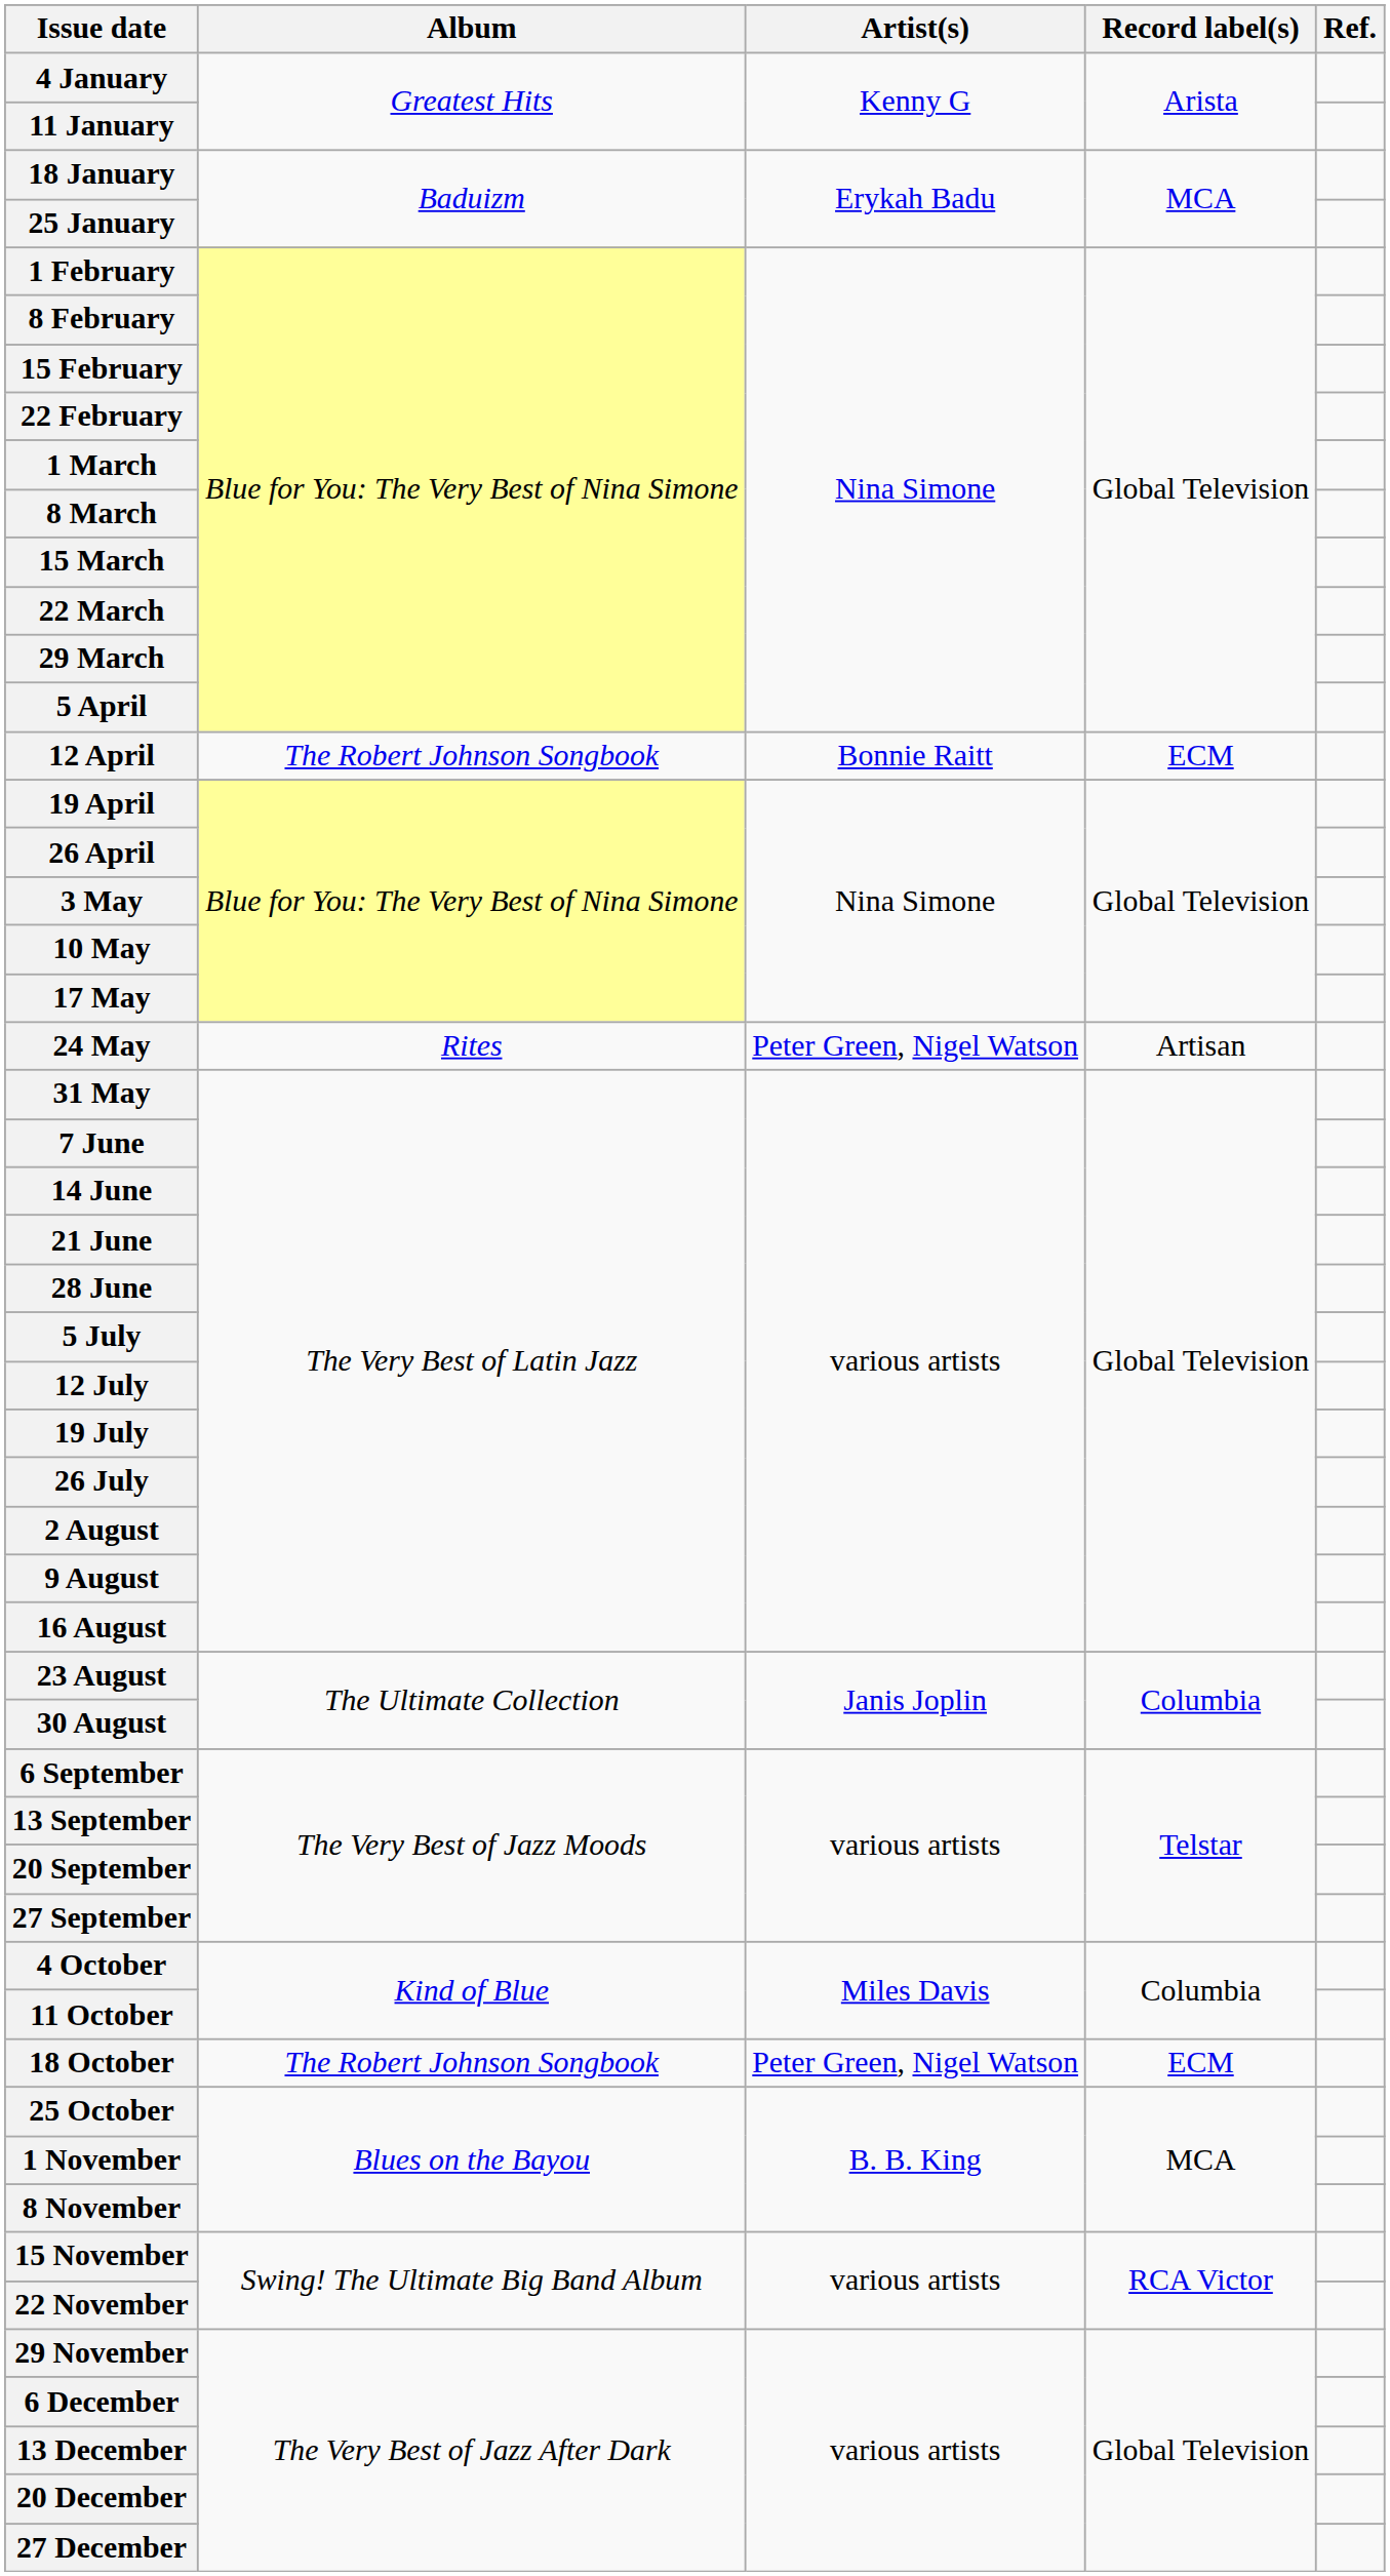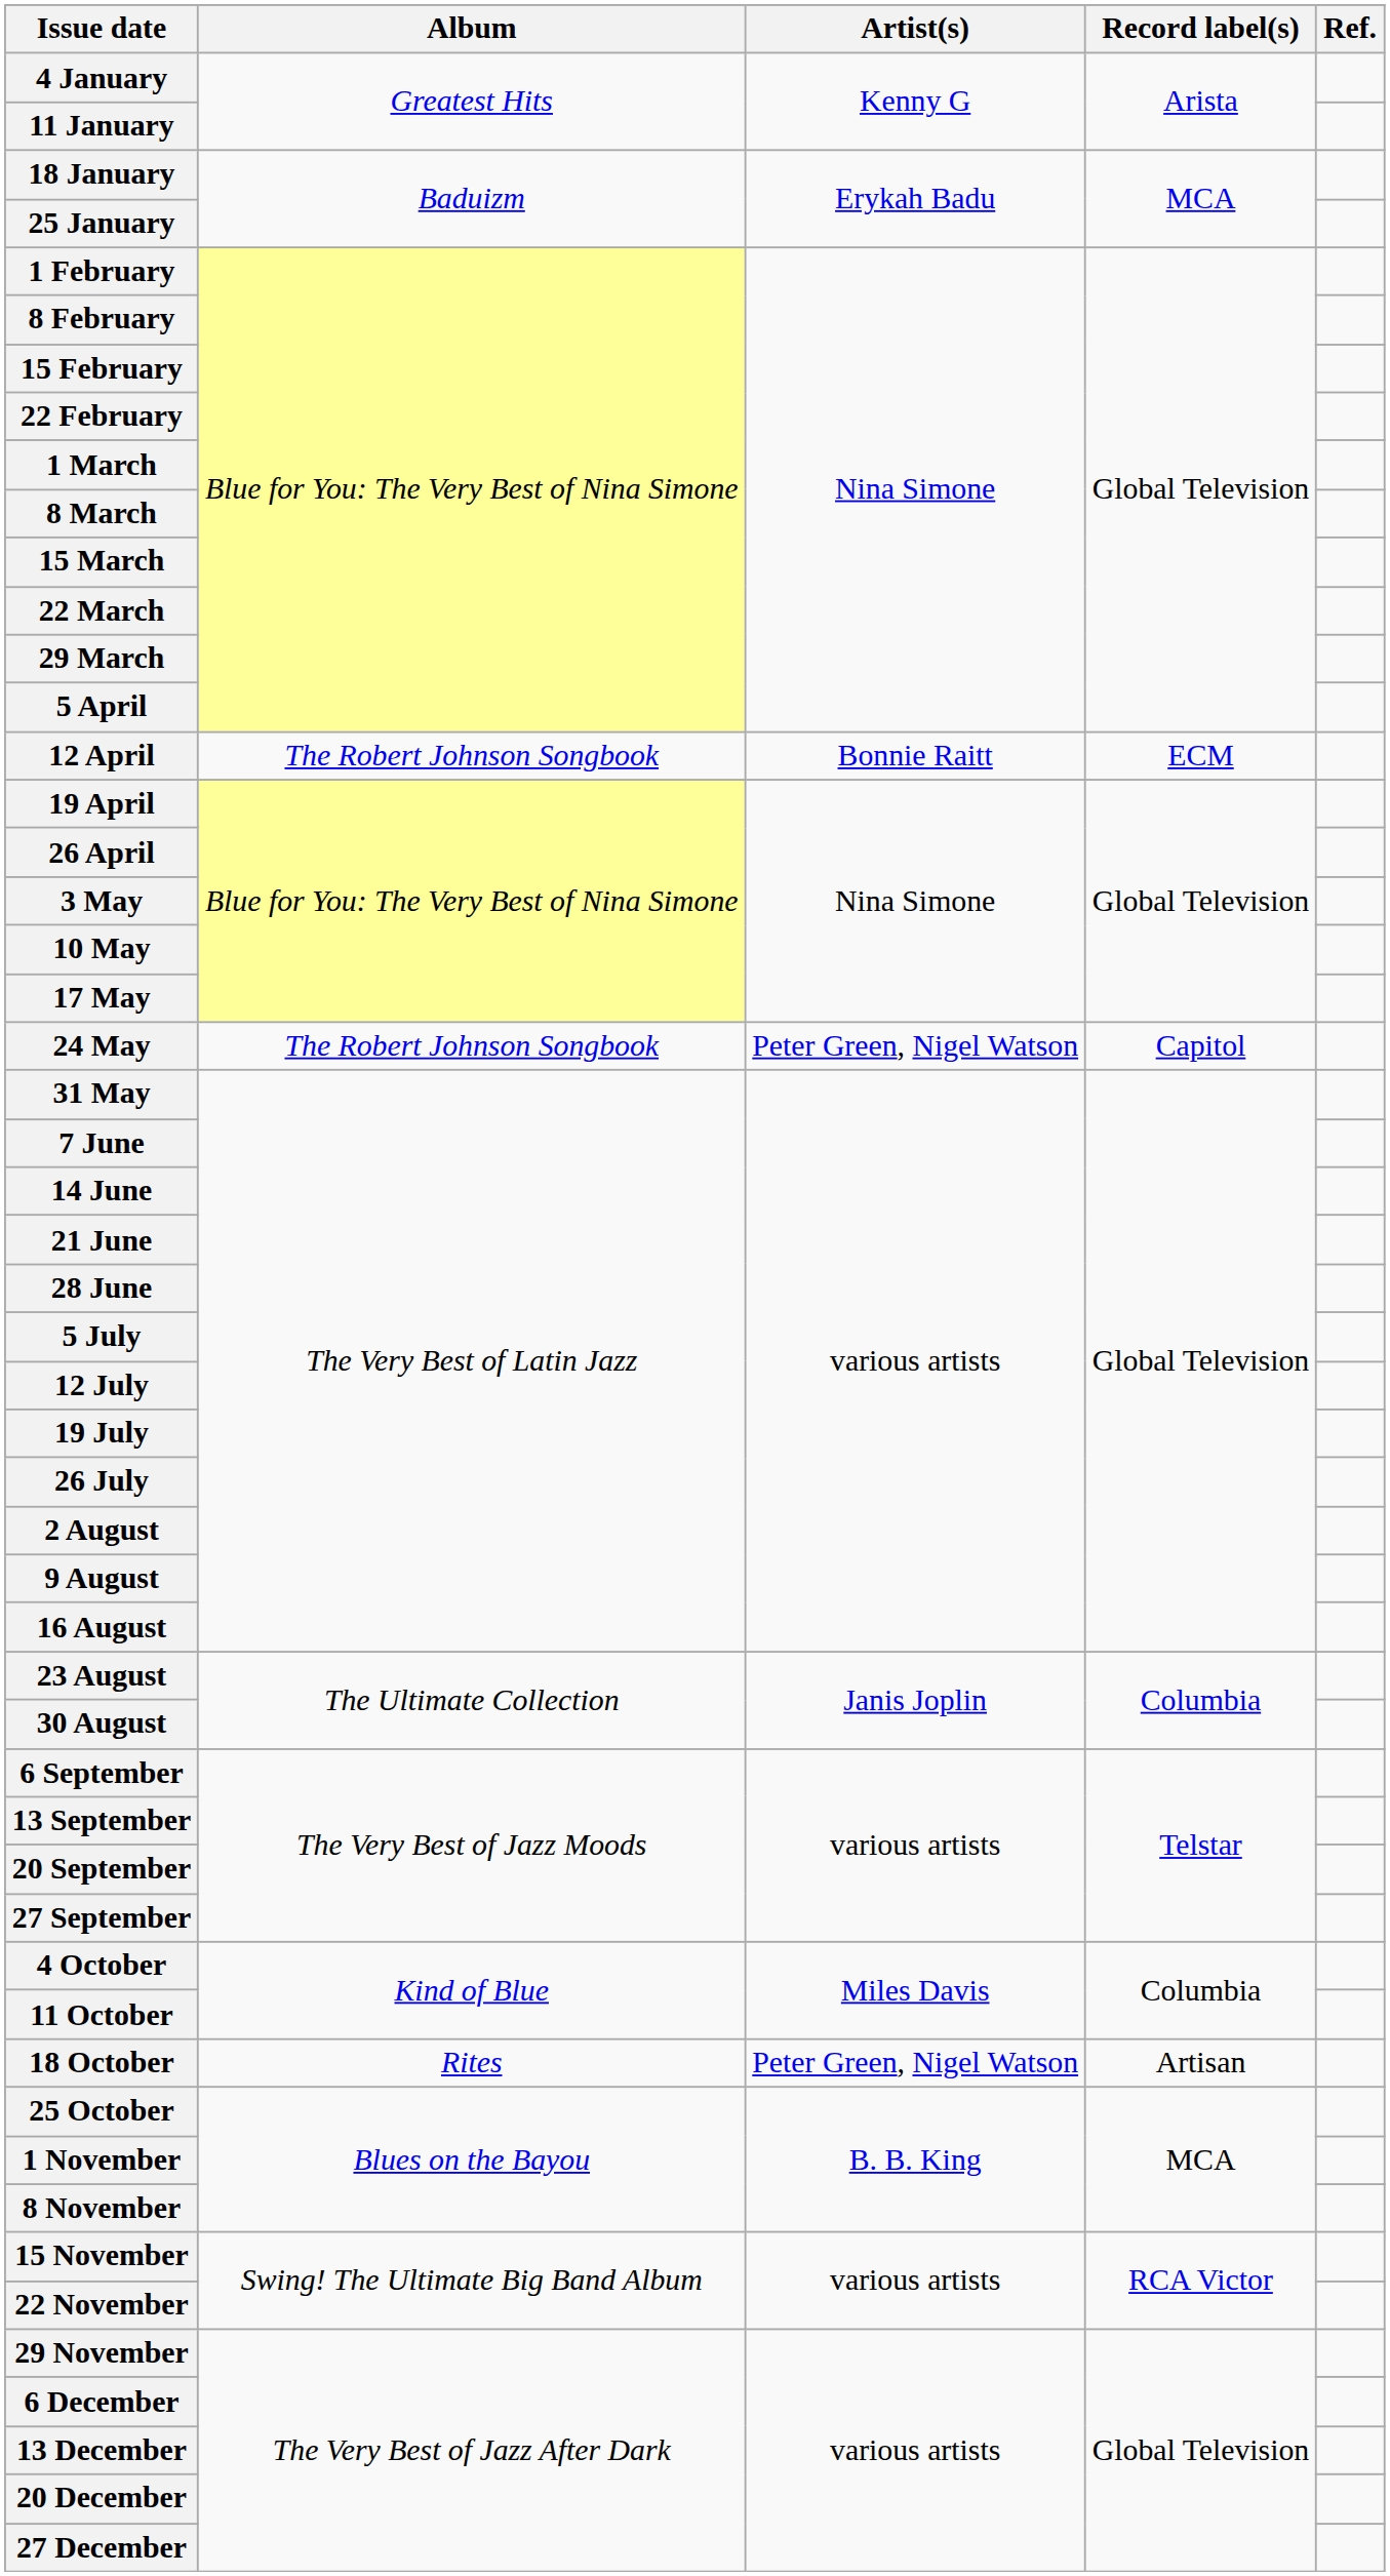 <table class="wikitable plainrowheaders" style="text-align:center">
 <tr>
 <th scope="col">Issue date</th>
 <th scope="col">Album</th>
 <th scope="col">Artist(s)</th>
 <th scope="col">Record label(s)</th>
 <th scope="col">Ref.</th>
 </tr>
 <tr>
 <th scope="row">4 January</th>
 <td rowspan="2"><em><a href='#'>Greatest Hits</a></em></td>
 <td rowspan="2"><a href='#'>Kenny G</a></td>
 <td rowspan="2"><a href='#'>Arista</a></td>
 <td></td>
 </tr>
 <tr>
 <th scope="row">11 January</th>
 <td></td>
 </tr>
 <tr>
 <th scope="row">18 January</th>
 <td rowspan="2"><em><a href='#'>Baduizm</a></em></td>
 <td rowspan="2"><a href='#'>Erykah Badu</a></td>
 <td rowspan="2"><a href='#'>MCA</a></td>
 <td></td>
 </tr>
 <tr>
 <th scope="row">25 January</th>
 <td></td>
 </tr>
 <tr>
 <th scope="row">1 February</th>
 <td rowspan="10" style="background-color:#FFFF99"><em>Blue for You: The Very Best of Nina Simone</em> </td>
 <td rowspan="10"><a href='#'>Nina Simone</a></td>
 <td rowspan="10">Global Television</td>
 <td></td>
 </tr>
 <tr>
 <th scope="row">8 February</th>
 <td></td>
 </tr>
 <tr>
 <th scope="row">15 February</th>
 <td></td>
 </tr>
 <tr>
 <th scope="row">22 February</th>
 <td></td>
 </tr>
 <tr>
 <th scope="row">1 March</th>
 <td></td>
 </tr>
 <tr>
 <th scope="row">8 March</th>
 <td></td>
 </tr>
 <tr>
 <th scope="row">15 March</th>
 <td></td>
 </tr>
 <tr>
 <th scope="row">22 March</th>
 <td></td>
 </tr>
 <tr>
 <th scope="row">29 March</th>
 <td></td>
 </tr>
 <tr>
 <th scope="row">5 April</th>
 <td></td>
 </tr>
 <tr>
 <th scope="row">12 April</th>
 <td><em><a href='#'>The Robert Johnson Songbook</a></em></td>
 <td><a href='#'>Bonnie Raitt</a></td>
 <td><a href='#'>ECM</a></td>
 <td></td>
 </tr>
 <tr>
 <th scope="row">19 April</th>
 <td rowspan="5" style="background-color:#FFFF99"><em>Blue for You: The Very Best of Nina Simone</em> </td>
 <td rowspan="5">Nina Simone</td>
 <td rowspan="5">Global Television</td>
 <td></td>
 </tr>
 <tr>
 <th scope="row">26 April</th>
 <td></td>
 </tr>
 <tr>
 <th scope="row">3 May</th>
 <td></td>
 </tr>
 <tr>
 <th scope="row">10 May</th>
 <td></td>
 </tr>
 <tr>
 <th scope="row">17 May</th>
 <td></td>
 </tr>
 <tr>
 <th scope="row">24 May</th>
-<td><em><a href='#'>Rites</a></em></td>
+<td><em><a href='#'>The Robert Johnson Songbook</a></em></td>
 <td><a href='#'>Peter Green</a>, <a href='#'>Nigel Watson</a></td>
-<td>Artisan</td>
+<td><a href='#'>Capitol</a></td>
 <td></td>
 </tr>
 <tr>
 <th scope="row">31 May</th>
 <td rowspan="12"><em>The Very Best of Latin Jazz</em></td>
 <td rowspan="12">various artists</td>
 <td rowspan="12">Global Television</td>
 <td></td>
 </tr>
 <tr>
 <th scope="row">7 June</th>
 <td></td>
 </tr>
 <tr>
 <th scope="row">14 June</th>
 <td></td>
 </tr>
 <tr>
 <th scope="row">21 June</th>
 <td></td>
 </tr>
 <tr>
 <th scope="row">28 June</th>
 <td></td>
 </tr>
 <tr>
 <th scope="row">5 July</th>
 <td></td>
 </tr>
 <tr>
 <th scope="row">12 July</th>
 <td></td>
 </tr>
 <tr>
 <th scope="row">19 July</th>
 <td></td>
 </tr>
 <tr>
 <th scope="row">26 July</th>
 <td></td>
 </tr>
 <tr>
 <th scope="row">2 August</th>
 <td></td>
 </tr>
 <tr>
 <th scope="row">9 August</th>
 <td></td>
 </tr>
 <tr>
 <th scope="row">16 August</th>
 <td></td>
 </tr>
 <tr>
 <th scope="row">23 August</th>
 <td rowspan="2"><em>The Ultimate Collection</em></td>
 <td rowspan="2"><a href='#'>Janis Joplin</a></td>
 <td rowspan="2"><a href='#'>Columbia</a></td>
 <td></td>
 </tr>
 <tr>
 <th scope="row">30 August</th>
 <td></td>
 </tr>
 <tr>
 <th scope="row">6 September</th>
 <td rowspan="4"><em>The Very Best of Jazz Moods</em></td>
 <td rowspan="4">various artists</td>
 <td rowspan="4"><a href='#'>Telstar</a></td>
 <td></td>
 </tr>
 <tr>
 <th scope="row">13 September</th>
 <td></td>
 </tr>
 <tr>
 <th scope="row">20 September</th>
 <td></td>
 </tr>
 <tr>
 <th scope="row">27 September</th>
 <td></td>
 </tr>
 <tr>
 <th scope="row">4 October</th>
 <td rowspan="2"><em><a href='#'>Kind of Blue</a></em></td>
 <td rowspan="2"><a href='#'>Miles Davis</a></td>
 <td rowspan="2">Columbia</td>
 <td></td>
 </tr>
 <tr>
 <th scope="row">11 October</th>
 <td></td>
 </tr>
 <tr>
 <th scope="row">18 October</th>
-<td><em><a href='#'>The Robert Johnson Songbook</a></em></td>
+<td><em><a href='#'>Rites</a></em></td>
 <td><a href='#'>Peter Green</a>, <a href='#'>Nigel Watson</a></td>
-<td><a href='#'>ECM</a></td>
+<td>Artisan</td>
 <td></td>
 </tr>
 <tr>
 <th scope="row">25 October</th>
 <td rowspan="3"><em><a href='#'>Blues on the Bayou</a></em></td>
 <td rowspan="3"><a href='#'>B. B. King</a></td>
 <td rowspan="3">MCA</td>
 <td></td>
 </tr>
 <tr>
 <th scope="row">1 November</th>
 <td></td>
 </tr>
 <tr>
 <th scope="row">8 November</th>
 <td></td>
 </tr>
 <tr>
 <th scope="row">15 November</th>
 <td rowspan="2"><em>Swing! The Ultimate Big Band Album</em></td>
 <td rowspan="2">various artists</td>
 <td rowspan="2"><a href='#'>RCA Victor</a></td>
 <td></td>
 </tr>
 <tr>
 <th scope="row">22 November</th>
 <td></td>
 </tr>
 <tr>
 <th scope="row">29 November</th>
 <td rowspan="5"><em>The Very Best of Jazz After Dark</em></td>
 <td rowspan="5">various artists</td>
 <td rowspan="5">Global Television</td>
 <td></td>
 </tr>
 <tr>
 <th scope="row">6 December</th>
 <td></td>
 </tr>
 <tr>
 <th scope="row">13 December</th>
 <td></td>
 </tr>
 <tr>
 <th scope="row">20 December</th>
 <td></td>
 </tr>
 <tr>
 <th scope="row">27 December</th>
 <td></td>
 </tr>
 </table>
